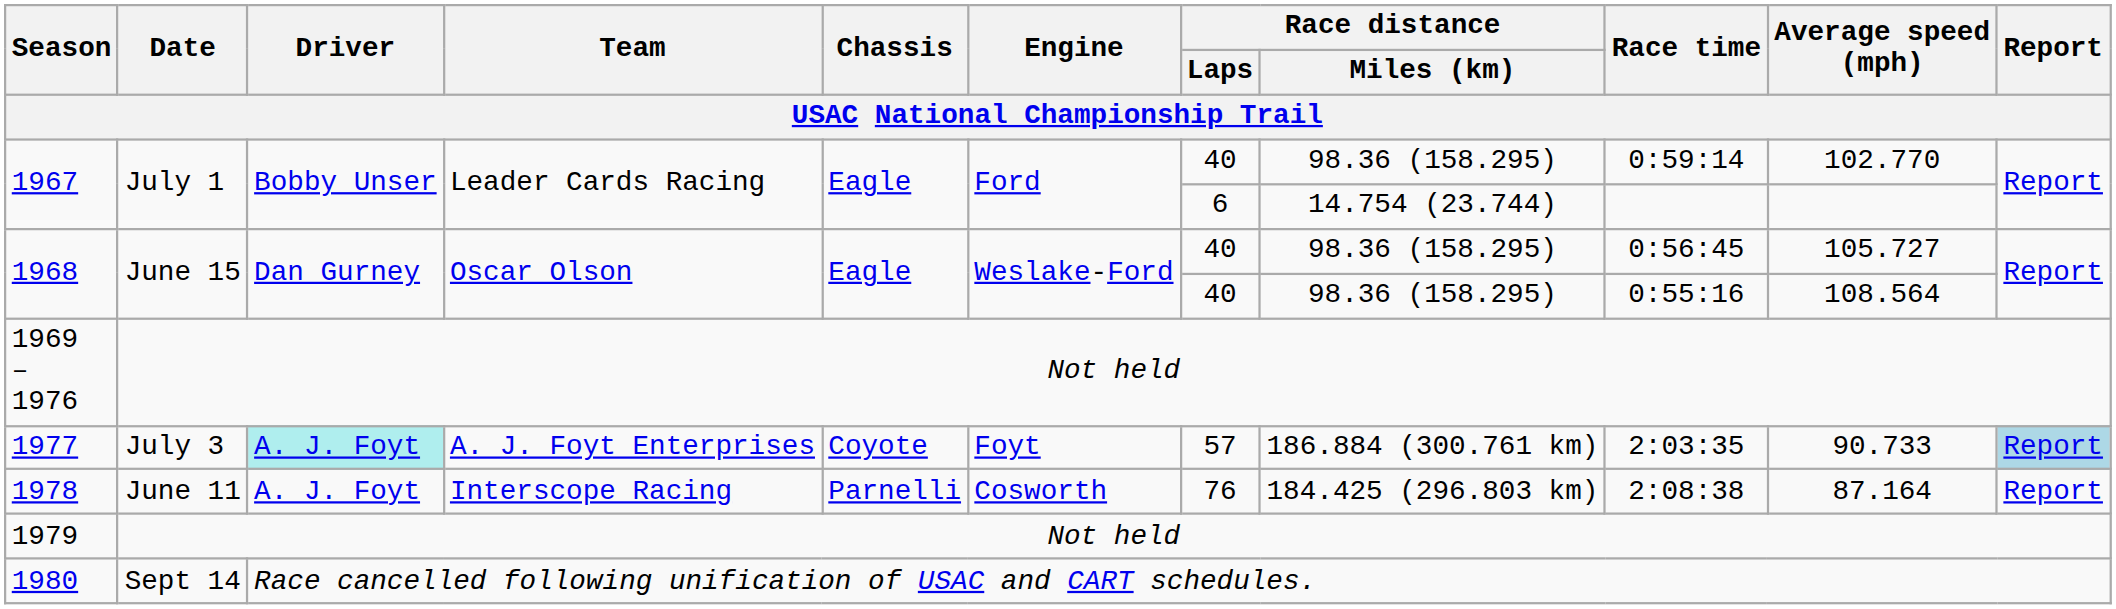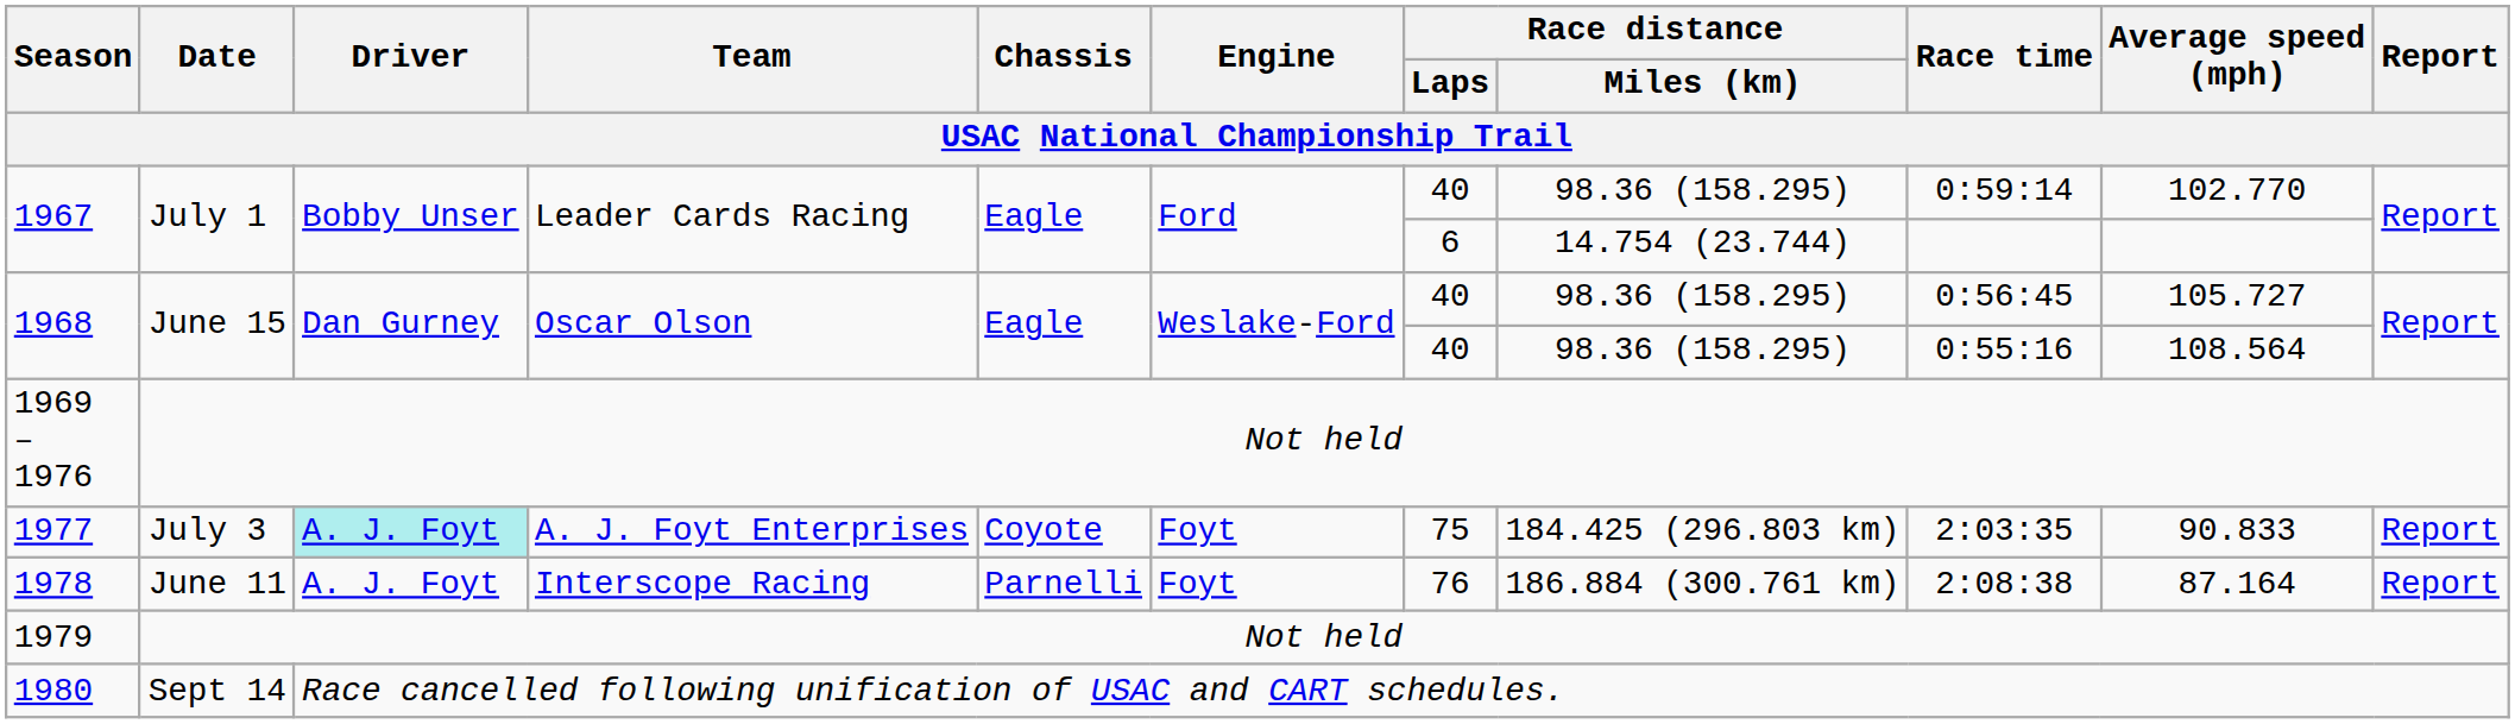 <table class="wikitable" style="font-size: 95%;">
 <tr>
 <th rowspan="2">Season</th>
 <th rowspan="2">Date</th>
 <th rowspan="2">Driver</th>
 <th rowspan="2">Team</th>
 <th rowspan="2">Chassis</th>
 <th rowspan="2">Engine</th>
 <th colspan="2">Race distance</th>
 <th rowspan="2">Race time</th>
 <th rowspan="2">Average speed<br>(mph)</th>
 <th rowspan="2">Report</th>
 </tr>
 <tr>
 <th>Laps</th>
 <th>Miles (km)</th>
 </tr>
 <tr>
 <th colspan=11><a href='#'>USAC</a> <a href='#'>National Championship Trail</a></th>
 </tr>
 <tr>
 <td rowspan="2"><a href='#'>1967</a></td>
 <td rowspan="2">July 1</td>
 <td rowspan="2"> <a href='#'>Bobby Unser</a></td>
 <td rowspan="2">Leader Cards Racing</td>
 <td rowspan="2"><a href='#'>Eagle</a></td>
 <td rowspan="2"><a href='#'>Ford</a></td>
 <td align="center">40</td>
 <td align="center">98.36 (158.295)</td>
 <td align="center">0:59:14</td>
 <td align="center">102.770</td>
 <td rowspan="2"><a href='#'>Report</a></td>
 </tr>
 <tr>
 <td align="center">6</td>
 <td align="center">14.754 (23.744)</td>
 <td align="center"></td>
 <td align="center"></td>
 </tr>
 <tr>
 <td rowspan="2"><a href='#'>1968</a></td>
 <td rowspan="2">June 15</td>
 <td rowspan="2"> <a href='#'>Dan Gurney</a></td>
 <td rowspan="2"><a href='#'>Oscar Olson</a></td>
 <td rowspan="2"><a href='#'>Eagle</a></td>
 <td rowspan="2"><a href='#'>Weslake</a>-<a href='#'>Ford</a></td>
 <td align="center">40</td>
 <td align="center">98.36 (158.295)</td>
 <td align="center">0:56:45</td>
 <td align="center">105.727</td>
 <td rowspan="2"><a href='#'>Report</a></td>
 </tr>
 <tr>
 <td align="center">40</td>
 <td align="center">98.36 (158.295)</td>
 <td align="center">0:55:16</td>
 <td align="center">108.564</td>
 </tr>
 <tr>
 <td>1969<br>–<br>1976</td>
 <td colspan=11 align=center><em>Not held</em></td>
 </tr>
 <tr>
 <td><a href='#'>1977</a></td>
 <td>July 3</td>
 <td style="background: paleturquoise;"> <a href='#'>A. J. Foyt</a></td>
 <td><a href='#'>A. J. Foyt Enterprises</a></td>
 <td><a href='#'>Coyote</a></td>
 <td><a href='#'>Foyt</a></td>
-<td align="center">57</td>
-<td align="center">186.884 (300.761 km)</td>
+<td align="center">75</td>
+<td align="center">184.425 (296.803 km)</td>
 <td align="center">2:03:35</td>
-<td align="center">90.733</td>
-<td style="background: lightblue;"><a href='#'>Report</a></td>
+<td align="center">90.833</td>
+<td><a href='#'>Report</a></td>
 </tr>
 <tr>
 <td><a href='#'>1978</a></td>
 <td>June 11</td>
 <td> <a href='#'>A. J. Foyt</a></td>
 <td><a href='#'>Interscope Racing</a></td>
 <td><a href='#'>Parnelli</a></td>
-<td><a href='#'>Cosworth</a></td>
+<td><a href='#'>Foyt</a></td>
 <td align="center">76</td>
-<td align="center">184.425 (296.803 km)</td>
+<td align="center">186.884 (300.761 km)</td>
 <td align="center">2:08:38</td>
 <td align="center">87.164</td>
 <td><a href='#'>Report</a></td>
 </tr>
 <tr>
 <td>1979</td>
 <td colspan=11 align=center><em>Not held</em></td>
 </tr>
 <tr>
 <td><a href='#'>1980</a></td>
 <td>Sept 14</td>
 <td colspan=9><em>Race cancelled following unification of <a href='#'>USAC</a> and <a href='#'>CART</a> schedules.</em></td>
 </tr>
 </table>
